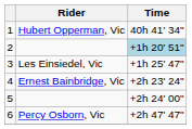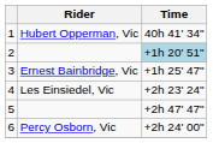 <table class="wikitable">
 <tr>
 <th></th>
 <th scope=col>Rider</th>
 <th scope=col>Time</th>
 </tr>
 <tr>
 <td>1</td>
 <td><a href='#'>Hubert Opperman</a>, Vic</td>
 <td style="text-align: right;">40h 41' 34"</td>
 </tr>
 <tr>
 <td>2</td>
 <td></td>
 <td style="background: lightblue; text-align: right;">+1h 20' 51"</td>
 </tr>
 <tr>
 <td>3</td>
-<td>Les Einsiedel, Vic</td>
+<td><a href='#'>Ernest Bainbridge</a>, Vic</td>
 <td style="text-align: right;">+1h 25' 47"</td>
 </tr>
 <tr>
 <td>4</td>
-<td><a href='#'>Ernest Bainbridge</a>, Vic</td>
+<td>Les Einsiedel, Vic</td>
 <td style="text-align: right;">+2h 23' 24"</td>
 </tr>
 <tr>
 <td>5</td>
 <td></td>
-<td style="text-align: right;">+2h 24' 00"</td>
+<td style="text-align: right;">+2h 47' 47"</td>
 </tr>
 <tr>
 <td>6</td>
 <td><a href='#'>Percy Osborn</a>, Vic</td>
-<td style="text-align: right;">+2h 47' 47"</td>
+<td style="text-align: right;">+2h 24' 00"</td>
 </tr>
 <tr>
 </tr>
 </table>
